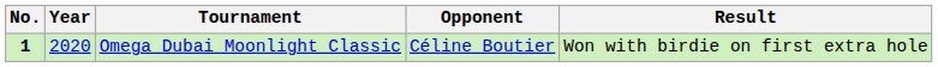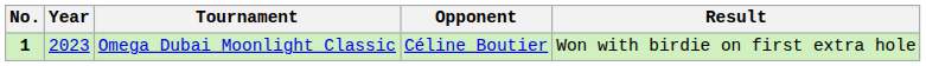 <table class="wikitable" style="font-size:95%;">
 <tr>
 <th>No.</th>
 <th>Year</th>
 <th>Tournament</th>
 <th>Opponent</th>
 <th>Result</th>
 </tr>
 <tr style="background:#d0f0c0;">
 <td align=center><strong>1</strong></td>
-<td><a href='#'>2020</a></td>
+<td><a href='#'>2023</a></td>
 <td><a href='#'>Omega Dubai Moonlight Classic</a></td>
 <td> <a href='#'>Céline Boutier</a></td>
 <td>Won with birdie on first extra hole</td>
 </tr>
 </table>
